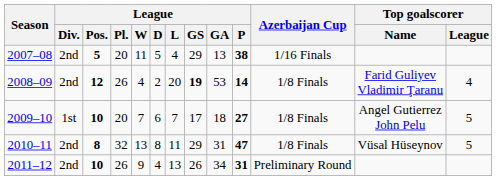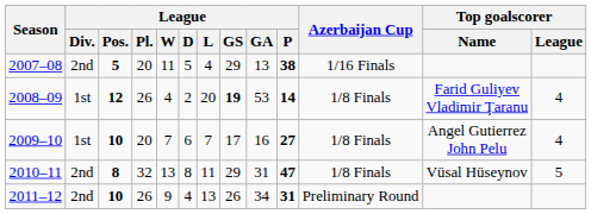 <table class="wikitable">
 <tr>
 <th rowspan="2">Season</th>
 <th colspan="9">League</th>
 <th rowspan="2"><a href='#'>Azerbaijan Cup</a></th>
 <th colspan="3">Top goalscorer</th>
 </tr>
 <tr>
 <th>Div.</th>
 <th>Pos.</th>
 <th>Pl.</th>
 <th>W</th>
 <th>D</th>
 <th>L</th>
 <th>GS</th>
 <th>GA</th>
 <th>P</th>
 <th>Name</th>
 <th>League</th>
 </tr>
 <tr>
 <td align=center><a href='#'>2007–08</a></td>
 <td align=center>2nd</td>
 <td align=center><strong>5</strong></td>
 <td align=center>20</td>
 <td align=center>11</td>
 <td align=center>5</td>
 <td align=center>4</td>
 <td align=center>29</td>
 <td align=center>13</td>
 <td align=center><strong>38</strong></td>
 <td align=center>1/16 Finals</td>
 <td align=center></td>
 <td align=center></td>
 </tr>
 <tr>
 <td align=center><a href='#'>2008–09</a></td>
-<td align=center>2nd</td>
+<td align=center>1st</td>
 <td align=center><strong>12</strong></td>
 <td align=center>26</td>
 <td align=center>4</td>
 <td align=center>2</td>
 <td align=center>20</td>
 <td align=center><strong>19</strong></td>
 <td align=center>53</td>
 <td align=center><strong>14</strong></td>
 <td align=center>1/8 Finals</td>
 <td align=center> <a href='#'>Farid Guliyev</a> <br>  <a href='#'>Vladimir Ţaranu</a></td>
 <td align=center>4</td>
 </tr>
 <tr>
 <td align=center><a href='#'>2009–10</a></td>
 <td align=center>1st</td>
 <td align=center><strong>10</strong></td>
 <td align=center>20</td>
 <td align=center>7</td>
 <td align=center>6</td>
 <td align=center>7</td>
 <td align=center>17</td>
-<td align=center>18</td>
+<td align=center>16</td>
 <td align=center><strong>27</strong></td>
 <td align=center>1/8 Finals</td>
 <td align=center> Angel Gutierrez <br>  <a href='#'>John Pelu</a></td>
-<td align=center>5</td>
+<td align=center>4</td>
 </tr>
 <tr>
 <td align=center><a href='#'>2010–11</a></td>
 <td align=center>2nd</td>
 <td align=center><strong>8</strong></td>
 <td align=center>32</td>
 <td align=center>13</td>
 <td align=center>8</td>
 <td align=center>11</td>
 <td align=center>29</td>
 <td align=center>31</td>
 <td align=center><strong>47</strong></td>
 <td align=center>1/8 Finals</td>
 <td align=center> Vüsal Hüseynov</td>
 <td align=center>5</td>
 </tr>
 <tr>
 <td align=center><a href='#'>2011–12</a></td>
 <td align=center>2nd</td>
 <td align=center><strong>10</strong></td>
 <td align=center>26</td>
 <td align=center>9</td>
 <td align=center>4</td>
 <td align=center>13</td>
 <td align=center>26</td>
 <td align=center>34</td>
 <td align=center><strong>31</strong></td>
 <td align=center>Preliminary Round</td>
 <td align=center></td>
 <td align=center></td>
 </tr>
 </table>
